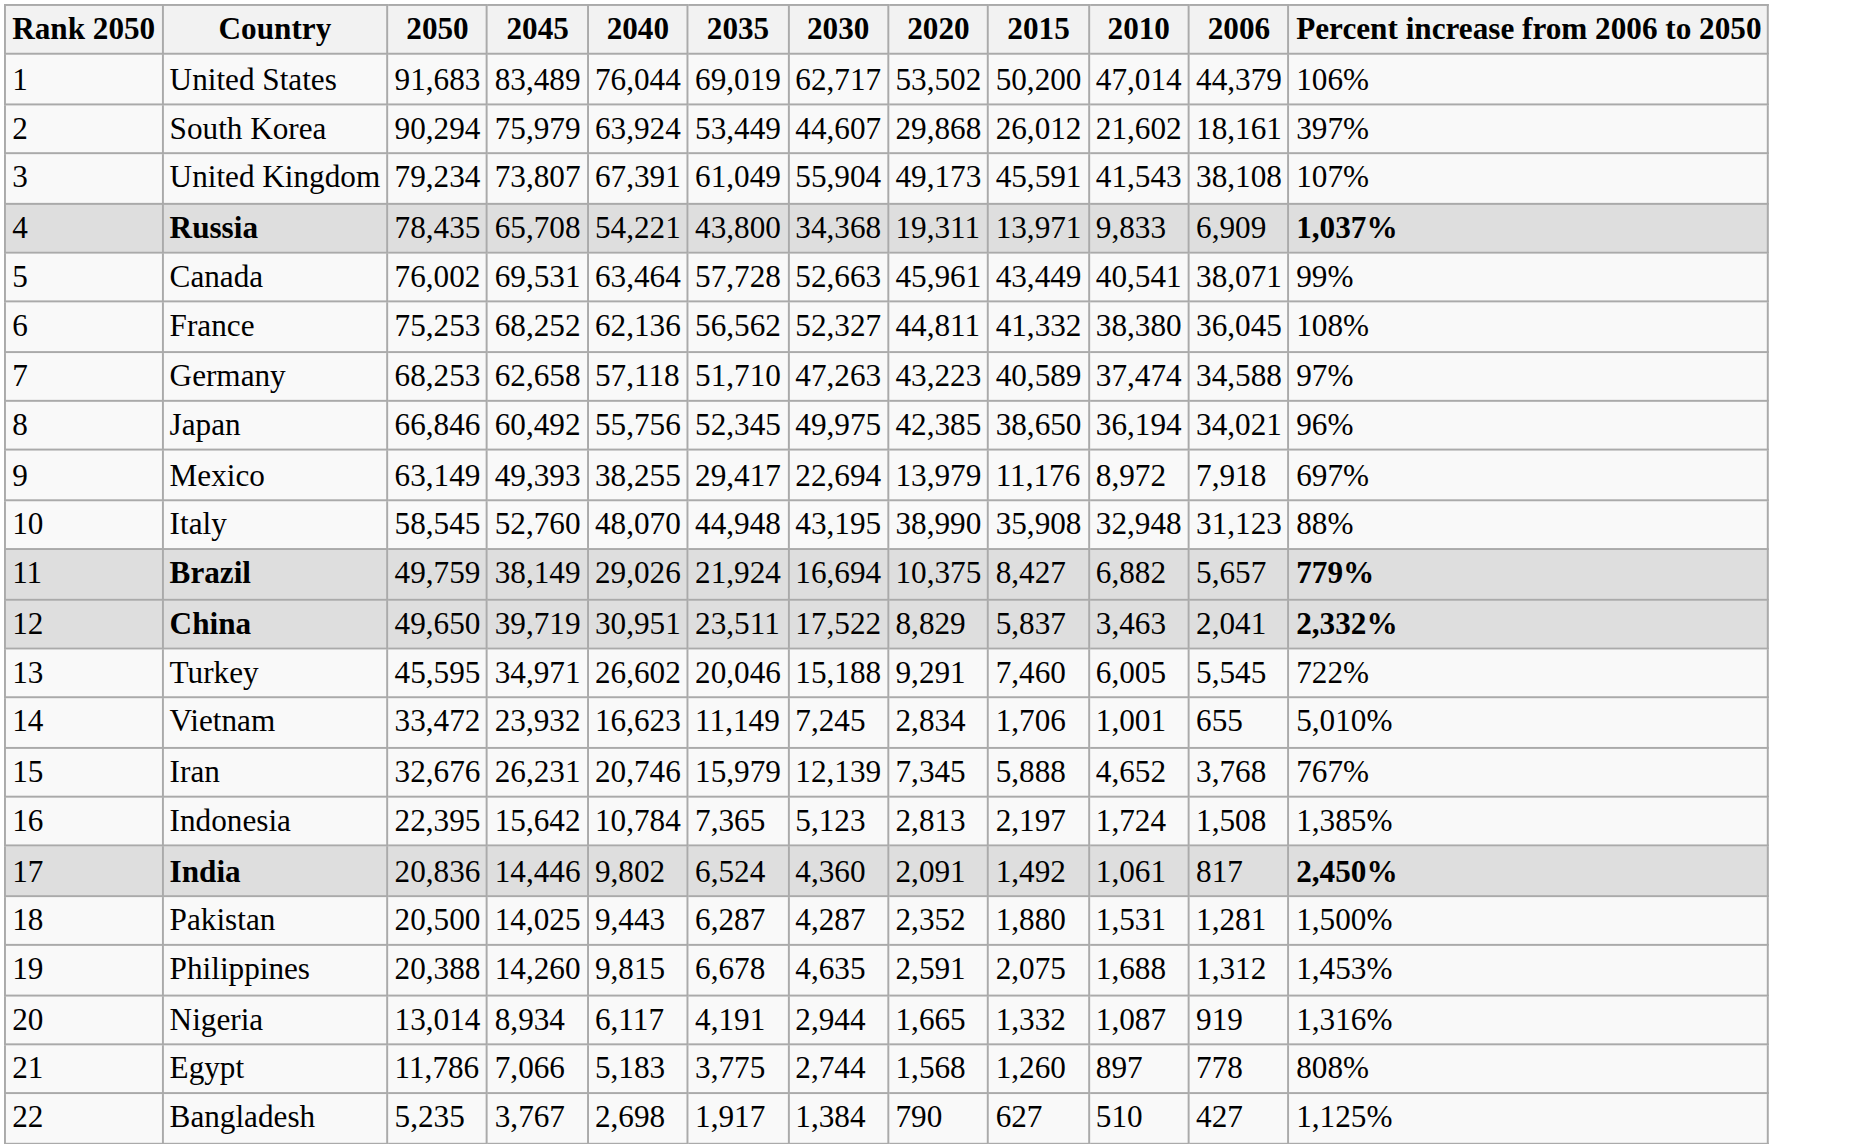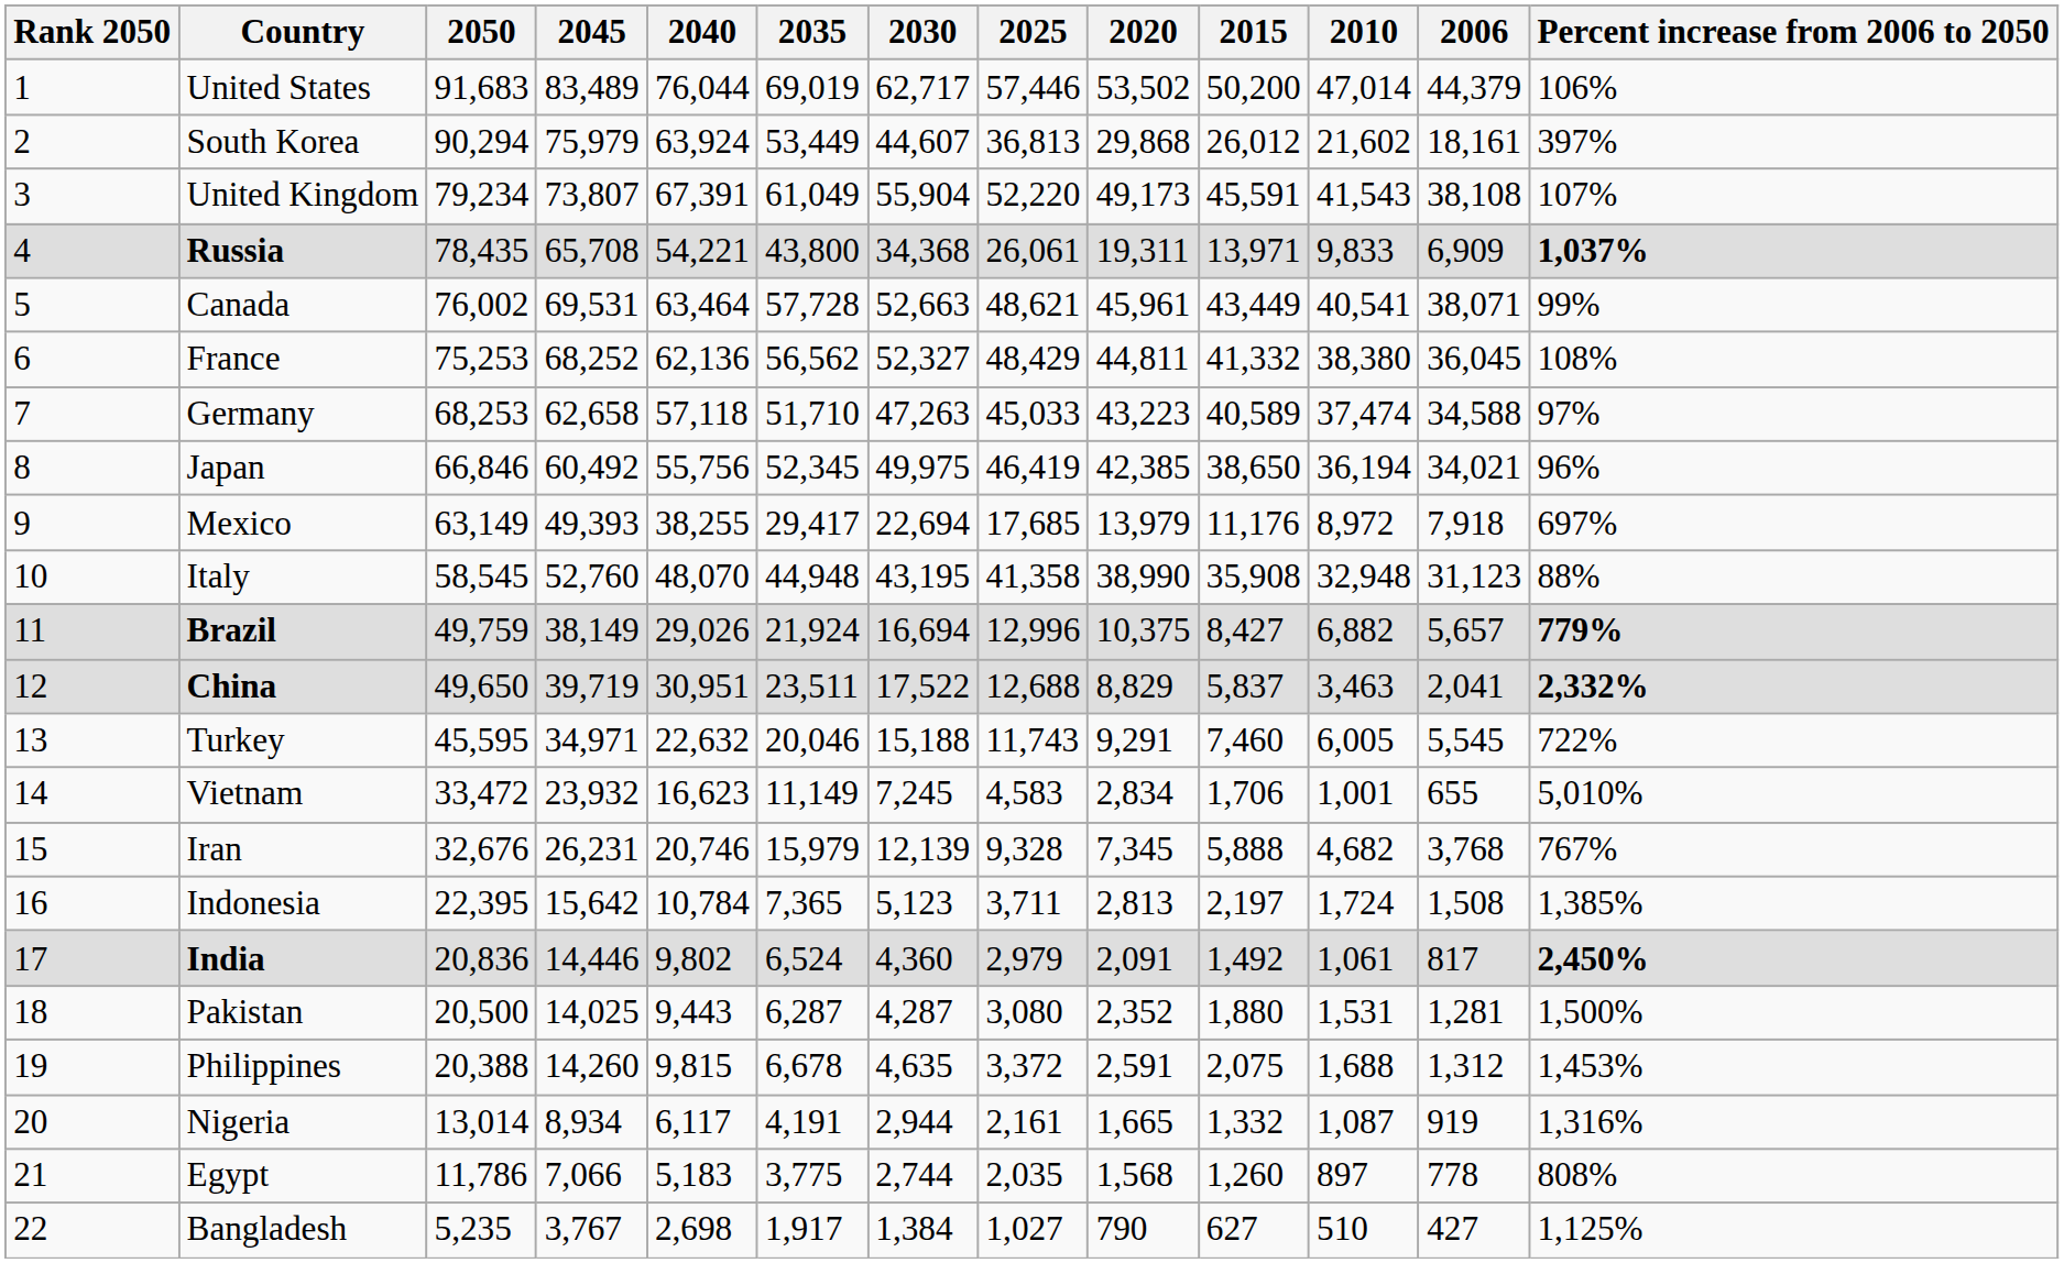 <table class="wikitable sortable">
 <tr>
 <th>Rank 2050</th>
 <th>Country</th>
 <th>2050</th>
 <th>2045</th>
 <th>2040</th>
 <th>2035</th>
 <th>2030</th>
+<th>2025</th>
 <th>2020</th>
 <th>2015</th>
 <th>2010</th>
 <th>2006</th>
 <th>Percent increase from 2006 to 2050</th>
 </tr>
 <tr>
 <td>1</td>
 <td>United States</td>
 <td>91,683</td>
 <td>83,489</td>
 <td>76,044</td>
 <td>69,019</td>
 <td>62,717</td>
+<td>57,446</td>
 <td>53,502</td>
 <td>50,200</td>
 <td>47,014</td>
 <td>44,379</td>
 <td>106%</td>
 </tr>
 <tr>
 <td>2</td>
 <td>South Korea</td>
 <td>90,294</td>
 <td>75,979</td>
 <td>63,924</td>
 <td>53,449</td>
 <td>44,607</td>
+<td>36,813</td>
 <td>29,868</td>
 <td>26,012</td>
 <td>21,602</td>
 <td>18,161</td>
 <td>397%</td>
 </tr>
 <tr>
 <td>3</td>
 <td>United Kingdom</td>
 <td>79,234</td>
 <td>73,807</td>
 <td>67,391</td>
 <td>61,049</td>
 <td>55,904</td>
+<td>52,220</td>
 <td>49,173</td>
 <td>45,591</td>
 <td>41,543</td>
 <td>38,108</td>
 <td>107%</td>
 </tr>
 <tr style="background:#dedede;">
 <td>4</td>
 <td><strong>Russia</strong></td>
 <td>78,435</td>
 <td>65,708</td>
 <td>54,221</td>
 <td>43,800</td>
 <td>34,368</td>
+<td>26,061</td>
 <td>19,311</td>
 <td>13,971</td>
 <td>9,833</td>
 <td>6,909</td>
 <td><strong>1,037%</strong></td>
 </tr>
 <tr>
 <td>5</td>
 <td>Canada</td>
 <td>76,002</td>
 <td>69,531</td>
 <td>63,464</td>
 <td>57,728</td>
 <td>52,663</td>
+<td>48,621</td>
 <td>45,961</td>
 <td>43,449</td>
 <td>40,541</td>
 <td>38,071</td>
 <td>99%</td>
 </tr>
 <tr>
 <td>6</td>
 <td>France</td>
 <td>75,253</td>
 <td>68,252</td>
 <td>62,136</td>
 <td>56,562</td>
 <td>52,327</td>
+<td>48,429</td>
 <td>44,811</td>
 <td>41,332</td>
 <td>38,380</td>
 <td>36,045</td>
 <td>108%</td>
 </tr>
 <tr>
 <td>7</td>
 <td>Germany</td>
 <td>68,253</td>
 <td>62,658</td>
 <td>57,118</td>
 <td>51,710</td>
 <td>47,263</td>
+<td>45,033</td>
 <td>43,223</td>
 <td>40,589</td>
 <td>37,474</td>
 <td>34,588</td>
 <td>97%</td>
 </tr>
 <tr>
 <td>8</td>
 <td>Japan</td>
 <td>66,846</td>
 <td>60,492</td>
 <td>55,756</td>
 <td>52,345</td>
 <td>49,975</td>
+<td>46,419</td>
 <td>42,385</td>
 <td>38,650</td>
 <td>36,194</td>
 <td>34,021</td>
 <td>96%</td>
 </tr>
 <tr>
 <td>9</td>
 <td>Mexico</td>
 <td>63,149</td>
 <td>49,393</td>
 <td>38,255</td>
 <td>29,417</td>
 <td>22,694</td>
+<td>17,685</td>
 <td>13,979</td>
 <td>11,176</td>
 <td>8,972</td>
 <td>7,918</td>
 <td>697%</td>
 </tr>
 <tr>
 <td>10</td>
 <td>Italy</td>
 <td>58,545</td>
 <td>52,760</td>
 <td>48,070</td>
 <td>44,948</td>
 <td>43,195</td>
+<td>41,358</td>
 <td>38,990</td>
 <td>35,908</td>
 <td>32,948</td>
 <td>31,123</td>
 <td>88%</td>
 </tr>
 <tr style="background:#dedede;">
 <td>11</td>
 <td><strong>Brazil</strong></td>
 <td>49,759</td>
 <td>38,149</td>
 <td>29,026</td>
 <td>21,924</td>
 <td>16,694</td>
+<td>12,996</td>
 <td>10,375</td>
 <td>8,427</td>
 <td>6,882</td>
 <td>5,657</td>
 <td><strong>779%</strong></td>
 </tr>
 <tr style="background:#dedede;">
 <td>12</td>
 <td><strong>China</strong></td>
 <td>49,650</td>
 <td>39,719</td>
 <td>30,951</td>
 <td>23,511</td>
 <td>17,522</td>
+<td>12,688</td>
 <td>8,829</td>
 <td>5,837</td>
 <td>3,463</td>
 <td>2,041</td>
 <td><strong>2,332%</strong></td>
 </tr>
 <tr>
 <td>13</td>
 <td>Turkey</td>
 <td>45,595</td>
 <td>34,971</td>
-<td>26,602</td>
+<td>22,632</td>
 <td>20,046</td>
 <td>15,188</td>
+<td>11,743</td>
 <td>9,291</td>
 <td>7,460</td>
 <td>6,005</td>
 <td>5,545</td>
 <td>722%</td>
 </tr>
 <tr>
 <td>14</td>
 <td>Vietnam</td>
 <td>33,472</td>
 <td>23,932</td>
 <td>16,623</td>
 <td>11,149</td>
 <td>7,245</td>
+<td>4,583</td>
 <td>2,834</td>
 <td>1,706</td>
 <td>1,001</td>
 <td>655</td>
 <td>5,010%</td>
 </tr>
 <tr>
 <td>15</td>
 <td>Iran</td>
 <td>32,676</td>
 <td>26,231</td>
 <td>20,746</td>
 <td>15,979</td>
 <td>12,139</td>
+<td>9,328</td>
 <td>7,345</td>
 <td>5,888</td>
-<td>4,652</td>
+<td>4,682</td>
 <td>3,768</td>
 <td>767%</td>
 </tr>
 <tr>
 <td>16</td>
 <td>Indonesia</td>
 <td>22,395</td>
 <td>15,642</td>
 <td>10,784</td>
 <td>7,365</td>
 <td>5,123</td>
+<td>3,711</td>
 <td>2,813</td>
 <td>2,197</td>
 <td>1,724</td>
 <td>1,508</td>
 <td>1,385%</td>
 </tr>
 <tr style="background:#dedede;">
 <td>17</td>
 <td><strong>India</strong></td>
 <td>20,836</td>
 <td>14,446</td>
 <td>9,802</td>
 <td>6,524</td>
 <td>4,360</td>
+<td>2,979</td>
 <td>2,091</td>
 <td>1,492</td>
 <td>1,061</td>
 <td>817</td>
 <td><strong>2,450%</strong></td>
 </tr>
 <tr>
 <td>18</td>
 <td>Pakistan</td>
 <td>20,500</td>
 <td>14,025</td>
 <td>9,443</td>
 <td>6,287</td>
 <td>4,287</td>
+<td>3,080</td>
 <td>2,352</td>
 <td>1,880</td>
 <td>1,531</td>
 <td>1,281</td>
 <td>1,500%</td>
 </tr>
 <tr>
 <td>19</td>
 <td>Philippines</td>
 <td>20,388</td>
 <td>14,260</td>
 <td>9,815</td>
 <td>6,678</td>
 <td>4,635</td>
+<td>3,372</td>
 <td>2,591</td>
 <td>2,075</td>
 <td>1,688</td>
 <td>1,312</td>
 <td>1,453%</td>
 </tr>
 <tr>
 <td>20</td>
 <td flag>Nigeria</td>
 <td>13,014</td>
 <td>8,934</td>
 <td>6,117</td>
 <td>4,191</td>
 <td>2,944</td>
+<td>2,161</td>
 <td>1,665</td>
 <td>1,332</td>
 <td>1,087</td>
 <td>919</td>
 <td>1,316%</td>
 </tr>
 <tr>
 <td>21</td>
 <td>Egypt</td>
 <td>11,786</td>
 <td>7,066</td>
 <td>5,183</td>
 <td>3,775</td>
 <td>2,744</td>
+<td>2,035</td>
 <td>1,568</td>
 <td>1,260</td>
 <td>897</td>
 <td>778</td>
 <td>808%</td>
 </tr>
 <tr>
 <td>22</td>
 <td>Bangladesh</td>
 <td>5,235</td>
 <td>3,767</td>
 <td>2,698</td>
 <td>1,917</td>
 <td>1,384</td>
+<td>1,027</td>
 <td>790</td>
 <td>627</td>
 <td>510</td>
 <td>427</td>
 <td>1,125%</td>
 </tr>
 </table>
